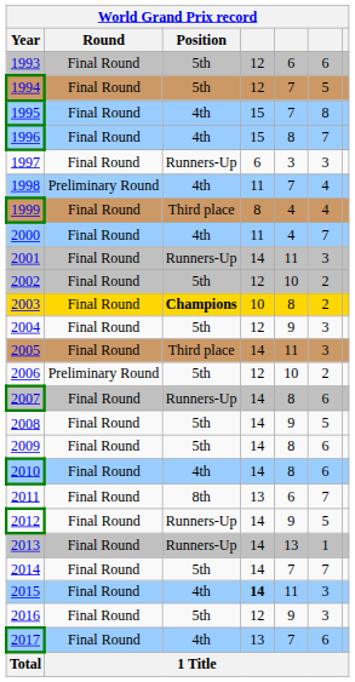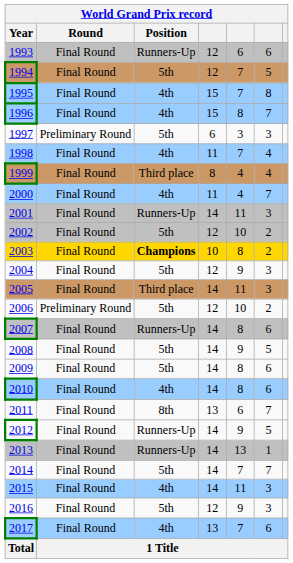 <table class="wikitable" style="text-align: center;">
 <tr>
 <th colspan=7><a href='#'>World Grand Prix record</a></th>
 </tr>
 <tr>
 <th>Year</th>
 <th>Round</th>
 <th>Position</th>
 <th width=30></th>
 <th width=30></th>
 <th width=30></th>
 <th></th>
 </tr>
 <tr bgcolor=silver>
 <td> <a href='#'>1993</a></td>
 <td>Final Round</td>
-<td align="center">5th</td>
+<td align="center">Runners-Up</td>
 <td>12</td>
 <td>6</td>
 <td>6</td>
 <td></td>
 </tr>
 <tr bgcolor=cc9966>
 <td style="border: 3px solid green"> <a href='#'>1994</a></td>
 <td>Final Round</td>
 <td align="center">5th</td>
 <td>12</td>
 <td>7</td>
 <td>5</td>
 <td></td>
 </tr>
 <tr bgcolor=#9acdff>
 <td style="border: 3px solid green"> <a href='#'>1995</a></td>
 <td>Final Round</td>
 <td align="center">4th</td>
 <td>15</td>
 <td>7</td>
 <td>8</td>
 <td></td>
 </tr>
 <tr bgcolor=#9acdff>
 <td style="border: 3px solid green"> <a href='#'>1996</a></td>
 <td>Final Round</td>
 <td align="center">4th</td>
 <td>15</td>
 <td>8</td>
 <td>7</td>
 <td></td>
 </tr>
 <tr>
 <td> <a href='#'>1997</a></td>
-<td>Final Round</td>
-<td align="center">Runners-Up</td>
+<td>Preliminary Round</td>
+<td align="center">5th</td>
 <td>6</td>
 <td>3</td>
 <td>3</td>
 <td></td>
 </tr>
 <tr bgcolor=#9acdff>
 <td> <a href='#'>1998</a></td>
-<td>Preliminary Round</td>
+<td>Final Round</td>
 <td align="center">4th</td>
 <td>11</td>
 <td>7</td>
 <td>4</td>
 <td></td>
 </tr>
 <tr bgcolor=cc9966>
 <td style="border: 3px solid green"> <a href='#'>1999</a></td>
 <td>Final Round</td>
 <td align="center">Third place</td>
 <td>8</td>
 <td>4</td>
 <td>4</td>
 <td></td>
 </tr>
 <tr bgcolor=#9acdff>
 <td> <a href='#'>2000</a></td>
 <td>Final Round</td>
 <td align="center">4th</td>
 <td>11</td>
 <td>4</td>
 <td>7</td>
 <td></td>
 </tr>
 <tr bgcolor=silver>
 <td> <a href='#'>2001</a></td>
 <td>Final Round</td>
 <td align="center">Runners-Up</td>
 <td>14</td>
 <td>11</td>
 <td>3</td>
 <td></td>
 </tr>
 <tr bgcolor=silver>
 <td> <a href='#'>2002</a></td>
 <td>Final Round</td>
 <td align="center">5th</td>
 <td>12</td>
 <td>10</td>
 <td>2</td>
 <td></td>
 </tr>
 <tr bgcolor=gold>
 <td> <a href='#'>2003</a></td>
 <td>Final Round</td>
 <td align="center"><strong>Champions</strong></td>
 <td>10</td>
 <td>8</td>
 <td>2</td>
 <td></td>
 </tr>
 <tr>
 <td> <a href='#'>2004</a></td>
 <td>Final Round</td>
 <td align="center">5th</td>
 <td>12</td>
 <td>9</td>
 <td>3</td>
 <td></td>
 </tr>
 <tr bgcolor=cc9966>
 <td> <a href='#'>2005</a></td>
 <td>Final Round</td>
 <td align="center">Third place</td>
 <td>14</td>
 <td>11</td>
 <td>3</td>
 <td></td>
 </tr>
 <tr>
 <td> <a href='#'>2006</a></td>
 <td>Preliminary Round</td>
 <td align="center">5th</td>
 <td>12</td>
 <td>10</td>
 <td>2</td>
 <td></td>
 </tr>
 <tr bgcolor=silver>
 <td style="border: 3px solid green"> <a href='#'>2007</a></td>
 <td>Final Round</td>
 <td align="center">Runners-Up</td>
 <td>14</td>
 <td>8</td>
 <td>6</td>
 <td></td>
 </tr>
 <tr>
 <td> <a href='#'>2008</a></td>
 <td>Final Round</td>
 <td align="center">5th</td>
 <td>14</td>
 <td>9</td>
 <td>5</td>
 <td></td>
 </tr>
 <tr>
 <td> <a href='#'>2009</a></td>
 <td>Final Round</td>
 <td align="center">5th</td>
 <td>14</td>
 <td>8</td>
 <td>6</td>
 <td></td>
 </tr>
 <tr bgcolor=#9acdff>
 <td style="border: 3px solid green"> <a href='#'>2010</a></td>
 <td>Final Round</td>
 <td align="center">4th</td>
 <td>14</td>
 <td>8</td>
 <td>6</td>
 <td></td>
 </tr>
 <tr>
 <td> <a href='#'>2011</a></td>
 <td>Final Round</td>
 <td align="center">8th</td>
 <td>13</td>
 <td>6</td>
 <td>7</td>
 <td></td>
 </tr>
 <tr>
 <td style="border: 3px solid green"> <a href='#'>2012</a></td>
 <td>Final Round</td>
 <td align="center">Runners-Up</td>
 <td>14</td>
 <td>9</td>
 <td>5</td>
 <td></td>
 </tr>
 <tr bgcolor=silver>
 <td> <a href='#'>2013</a></td>
 <td>Final Round</td>
 <td align="center">Runners-Up</td>
 <td>14</td>
 <td>13</td>
 <td>1</td>
 <td></td>
 </tr>
 <tr>
 <td> <a href='#'>2014</a></td>
 <td>Final Round</td>
 <td align="center">5th</td>
 <td>14</td>
 <td>7</td>
 <td>7</td>
 <td></td>
 </tr>
 <tr bgcolor=#9acdff>
 <td> <a href='#'>2015</a></td>
 <td>Final Round</td>
 <td align="center">4th</td>
-<td><strong>14</strong></td>
+<td>14</td>
 <td>11</td>
 <td>3</td>
 <td></td>
 </tr>
 <tr>
 <td> <a href='#'>2016</a></td>
 <td>Final Round</td>
 <td align="center">5th</td>
 <td>12</td>
 <td>9</td>
 <td>3</td>
 <td></td>
 </tr>
 <tr bgcolor=#9acdff>
 <td style="border: 3px solid green"> <a href='#'>2017</a></td>
 <td>Final Round</td>
 <td align="center">4th</td>
 <td>13</td>
 <td>7</td>
 <td>6</td>
 <td></td>
 </tr>
 <tr>
 <th>Total</th>
 <th colspan=9>1 Title</th>
 </tr>
 </table>
